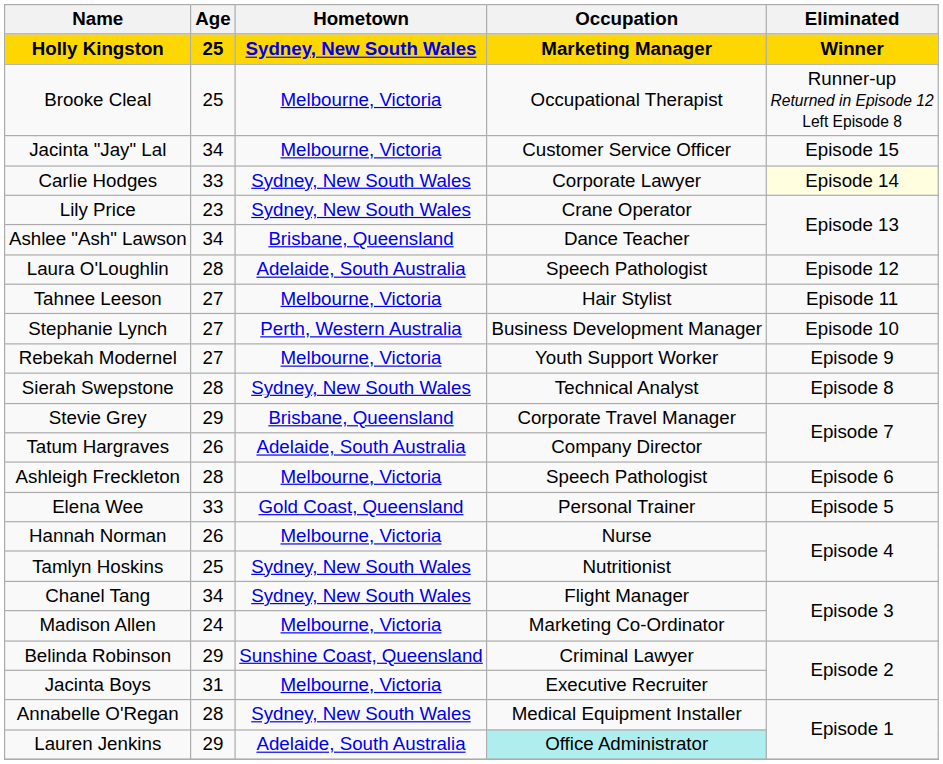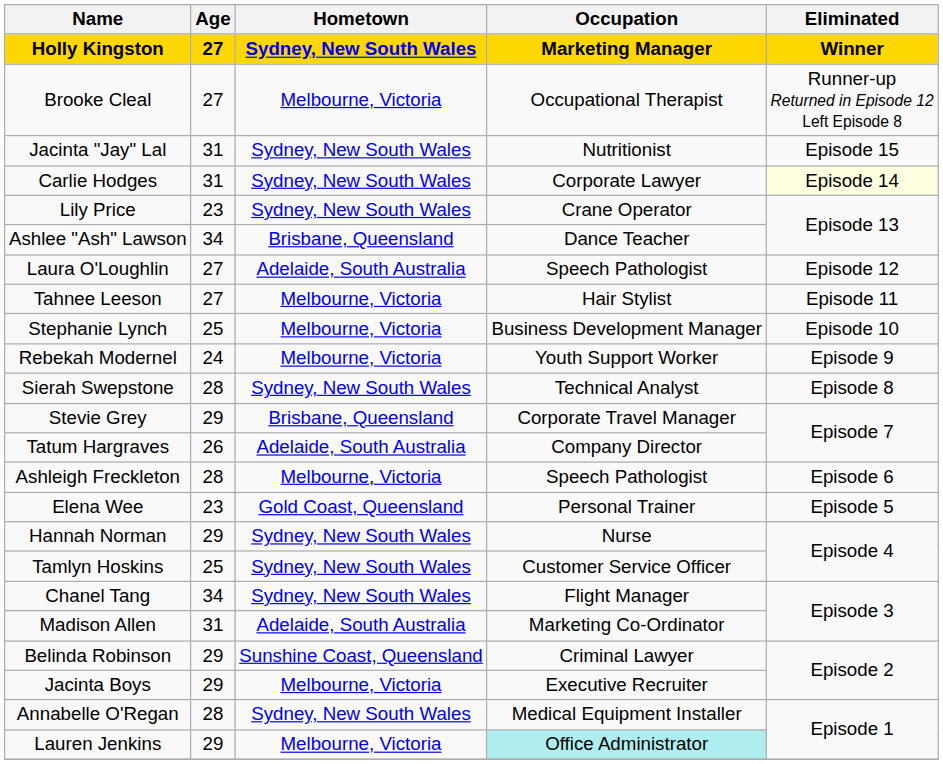 <table class="wikitable" style="text-align:center">
 <tr>
 <th>Name</th>
 <th>Age</th>
 <th>Hometown</th>
 <th>Occupation</th>
 <th>Eliminated</th>
 </tr>
 <tr bgcolor="gold">
 <td><strong>Holly Kingston</strong></td>
-<td><strong>25</strong></td>
+<td><strong>27</strong></td>
 <td><strong><a href='#'>Sydney, New South Wales</a></strong></td>
 <td><strong>Marketing Manager</strong></td>
 <td><strong>Winner</strong></td>
 </tr>
 <tr>
 <td>Brooke Cleal</td>
-<td>25</td>
+<td>27</td>
 <td><a href='#'>Melbourne, Victoria</a></td>
 <td>Occupational Therapist</td>
 <td>Runner-up<br><small><em>Returned in Episode 12</em><br>Left Episode 8</small></td>
 </tr>
 <tr>
 <td>Jacinta "Jay" Lal</td>
-<td>34</td>
-<td><a href='#'>Melbourne, Victoria</a></td>
-<td>Customer Service Officer</td>
+<td>31</td>
+<td><a href='#'>Sydney, New South Wales</a></td>
+<td>Nutritionist</td>
 <td>Episode 15</td>
 </tr>
 <tr>
 <td>Carlie Hodges</td>
-<td>33</td>
+<td>31</td>
 <td><a href='#'>Sydney, New South Wales</a></td>
 <td>Corporate Lawyer</td>
 <td style="background: lightyellow;">Episode 14</td>
 </tr>
 <tr>
 <td>Lily Price</td>
 <td>23</td>
 <td><a href='#'>Sydney, New South Wales</a></td>
 <td>Crane Operator</td>
 <td rowspan="2">Episode 13</td>
 </tr>
 <tr>
 <td>Ashlee "Ash" Lawson</td>
 <td>34</td>
 <td><a href='#'>Brisbane, Queensland</a></td>
 <td>Dance Teacher</td>
 </tr>
 <tr>
 <td>Laura O'Loughlin</td>
-<td>28</td>
+<td>27</td>
 <td><a href='#'>Adelaide, South Australia</a></td>
 <td>Speech Pathologist</td>
 <td>Episode 12</td>
 </tr>
 <tr>
 <td>Tahnee Leeson</td>
 <td>27</td>
 <td><a href='#'>Melbourne, Victoria</a></td>
 <td>Hair Stylist</td>
 <td>Episode 11</td>
 </tr>
 <tr>
 <td>Stephanie Lynch</td>
-<td>27</td>
-<td><a href='#'>Perth, Western Australia</a></td>
+<td>25</td>
+<td><a href='#'>Melbourne, Victoria</a></td>
 <td>Business Development Manager</td>
 <td>Episode 10</td>
 </tr>
 <tr>
 <td>Rebekah Modernel</td>
-<td>27</td>
+<td>24</td>
 <td><a href='#'>Melbourne, Victoria</a></td>
 <td>Youth Support Worker</td>
 <td>Episode 9</td>
 </tr>
 <tr>
 <td>Sierah Swepstone</td>
 <td>28</td>
 <td><a href='#'>Sydney, New South Wales</a></td>
 <td>Technical Analyst</td>
 <td>Episode 8</td>
 </tr>
 <tr>
 <td>Stevie Grey</td>
 <td>29</td>
 <td><a href='#'>Brisbane, Queensland</a></td>
 <td>Corporate Travel Manager</td>
 <td rowspan="2">Episode 7</td>
 </tr>
 <tr>
 <td>Tatum Hargraves</td>
 <td>26</td>
 <td><a href='#'>Adelaide, South Australia</a></td>
 <td>Company Director</td>
 </tr>
 <tr>
 <td>Ashleigh Freckleton</td>
 <td>28</td>
 <td><a href='#'>Melbourne, Victoria</a></td>
 <td>Speech Pathologist</td>
 <td>Episode 6</td>
 </tr>
 <tr>
 <td>Elena Wee</td>
-<td>33</td>
+<td>23</td>
 <td><a href='#'>Gold Coast, Queensland</a></td>
 <td>Personal Trainer</td>
 <td>Episode 5</td>
 </tr>
 <tr>
 <td>Hannah Norman</td>
-<td>26</td>
-<td><a href='#'>Melbourne, Victoria</a></td>
+<td>29</td>
+<td><a href='#'>Sydney, New South Wales</a></td>
 <td>Nurse</td>
 <td rowspan="2">Episode 4</td>
 </tr>
 <tr>
 <td>Tamlyn Hoskins</td>
 <td>25</td>
 <td><a href='#'>Sydney, New South Wales</a></td>
-<td>Nutritionist</td>
+<td>Customer Service Officer</td>
 </tr>
 <tr>
 <td>Chanel Tang</td>
 <td>34</td>
 <td><a href='#'>Sydney, New South Wales</a></td>
 <td>Flight Manager</td>
 <td rowspan="2">Episode 3</td>
 </tr>
 <tr>
 <td>Madison Allen</td>
-<td>24</td>
-<td><a href='#'>Melbourne, Victoria</a></td>
+<td>31</td>
+<td><a href='#'>Adelaide, South Australia</a></td>
 <td>Marketing Co-Ordinator</td>
 </tr>
 <tr>
 <td>Belinda Robinson</td>
 <td>29</td>
 <td><a href='#'>Sunshine Coast, Queensland</a></td>
 <td>Criminal Lawyer</td>
 <td rowspan="2">Episode 2</td>
 </tr>
 <tr>
 <td>Jacinta Boys</td>
-<td>31</td>
+<td>29</td>
 <td><a href='#'>Melbourne, Victoria</a></td>
 <td>Executive Recruiter</td>
 </tr>
 <tr>
 <td>Annabelle O'Regan</td>
 <td>28</td>
 <td><a href='#'>Sydney, New South Wales</a></td>
 <td>Medical Equipment Installer</td>
 <td rowspan="2">Episode 1</td>
 </tr>
 <tr>
 <td>Lauren Jenkins</td>
 <td>29</td>
-<td><a href='#'>Adelaide, South Australia</a></td>
+<td><a href='#'>Melbourne, Victoria</a></td>
 <td style="background: paleturquoise;">Office Administrator</td>
 </tr>
 <tr>
 </tr>
 </table>
